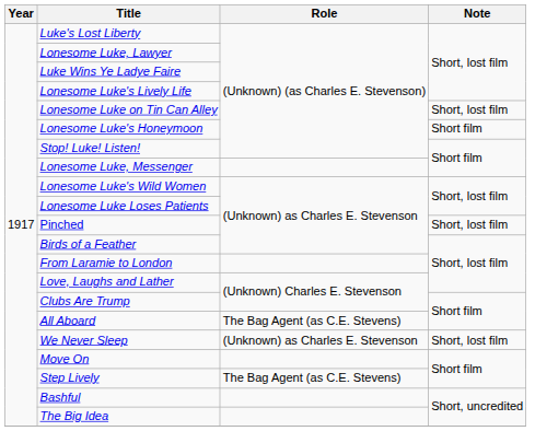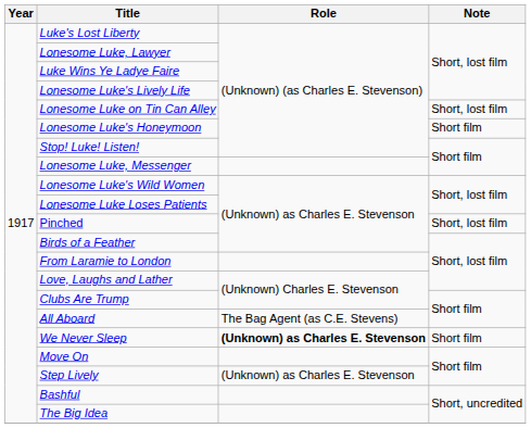 <table class="wikitable sortable">
 <tr>
 <th>Year</th>
 <th>Title</th>
 <th>Role</th>
 <th>Note</th>
 </tr>
 <tr>
 <td rowspan="21">1917</td>
 <td><em><a href='#'>Luke's Lost Liberty</a></em></td>
 <td rowspan="7">(Unknown) (as Charles E. Stevenson)</td>
 <td rowspan="4">Short, lost film</td>
 </tr>
 <tr>
 <td><em><a href='#'>Lonesome Luke, Lawyer</a></em></td>
 </tr>
 <tr>
 <td><em><a href='#'>Luke Wins Ye Ladye Faire</a></em></td>
 </tr>
 <tr>
 <td><em><a href='#'>Lonesome Luke's Lively Life</a></em></td>
 </tr>
 <tr>
 <td><em><a href='#'>Lonesome Luke on Tin Can Alley</a></em></td>
 <td>Short, lost film</td>
 </tr>
 <tr>
 <td><em><a href='#'>Lonesome Luke's Honeymoon</a></em></td>
 <td>Short film</td>
 </tr>
 <tr>
 <td><em><a href='#'>Stop! Luke! Listen!</a></em></td>
 <td rowspan="2">Short film</td>
 </tr>
 <tr>
 <td><em><a href='#'>Lonesome Luke, Messenger</a></em></td>
 <td></td>
 </tr>
 <tr>
 <td><em><a href='#'>Lonesome Luke's Wild Women</a></em></td>
 <td rowspan="4">(Unknown) as Charles E. Stevenson</td>
 <td rowspan="2">Short, lost film</td>
 </tr>
 <tr>
 <td><em><a href='#'>Lonesome Luke Loses Patients</a></em></td>
 </tr>
 <tr>
 <td><a href='#'>Pinched</a></td>
 <td rowspan"2"=>Short, lost film</td>
 </tr>
 <tr>
 <td><em><a href='#'>Birds of a Feather</a></em></td>
 <td rowspan="3">Short, lost film</td>
 </tr>
 <tr>
 <td><em><a href='#'>From Laramie to London</a></em></td>
 <td></td>
 </tr>
 <tr>
 <td><em><a href='#'>Love, Laughs and Lather</a></em></td>
 <td rowspan="2">(Unknown) Charles E. Stevenson</td>
 </tr>
 <tr>
 <td><em><a href='#'>Clubs Are Trump</a></em></td>
 <td rowspan="2">Short film</td>
 </tr>
 <tr>
 <td><em><a href='#'>All Aboard</a></em></td>
 <td>The Bag Agent (as C.E. Stevens)</td>
 </tr>
 <tr>
 <td><em><a href='#'>We Never Sleep</a></em></td>
-<td>(Unknown) as Charles E. Stevenson</td>
-<td>Short, lost film</td>
+<td><strong>(Unknown) as Charles E. Stevenson</strong></td>
+<td>Short film</td>
 </tr>
 <tr>
 <td><em><a href='#'>Move On</a></em></td>
 <td></td>
 <td Rowspan="2">Short film</td>
 </tr>
 <tr>
 <td><em><a href='#'>Step Lively</a></em></td>
-<td>The Bag Agent (as C.E. Stevens)</td>
+<td>(Unknown) as Charles E. Stevenson</td>
 </tr>
 <tr>
 <td><em><a href='#'>Bashful</a></em></td>
 <td></td>
 <td rowspan="2">Short, uncredited</td>
 </tr>
 <tr>
 <td><em><a href='#'>The Big Idea</a></em></td>
 <td></td>
 </tr>
 <tr>
 </tr>
 </table>
